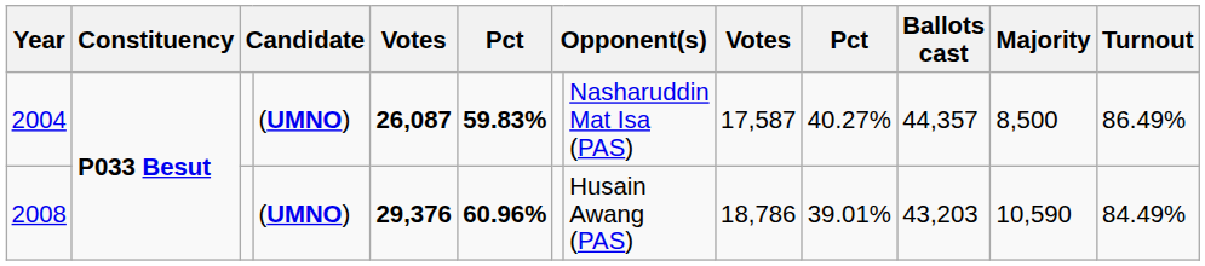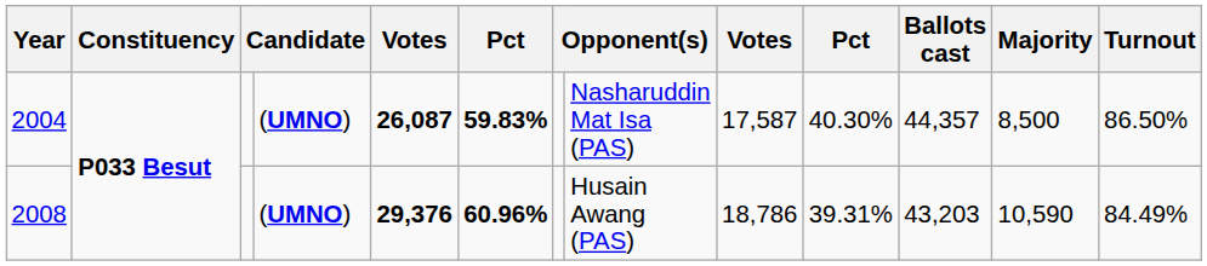 <table class="wikitable" style="margin:0.5em ; font-size:95%">
 <tr>
 <th>Year</th>
 <th>Constituency</th>
 <th colspan=2>Candidate</th>
 <th>Votes</th>
 <th>Pct</th>
 <th colspan=2>Opponent(s)</th>
 <th>Votes</th>
 <th>Pct</th>
 <th>Ballots cast</th>
 <th>Majority</th>
 <th>Turnout</th>
 </tr>
 <tr>
 <td><a href='#'>2004</a></td>
 <td rowspan=2><strong>P033 <a href='#'>Besut</a></strong></td>
 <td></td>
 <td> (<a href='#'><strong>UMNO</strong></a>)</td>
 <td align=right><strong>26,087</strong></td>
 <td><strong>59.83%</strong></td>
 <td></td>
 <td><a href='#'>Nasharuddin Mat Isa</a> (<a href='#'>PAS</a>)</td>
 <td align=right>17,587</td>
-<td>40.27%</td>
+<td>40.30%</td>
 <td>44,357</td>
 <td>8,500</td>
-<td>86.49%</td>
+<td>86.50%</td>
 </tr>
 <tr>
 <td><a href='#'>2008</a></td>
 <td></td>
 <td> (<a href='#'><strong>UMNO</strong></a>)</td>
 <td align=right><strong>29,376</strong></td>
 <td><strong>60.96%</strong></td>
 <td></td>
 <td>Husain Awang (<a href='#'>PAS</a>)</td>
 <td align=right>18,786</td>
-<td>39.01%</td>
+<td>39.31%</td>
 <td>43,203</td>
 <td>10,590</td>
 <td>84.49%</td>
 </tr>
 </table>
